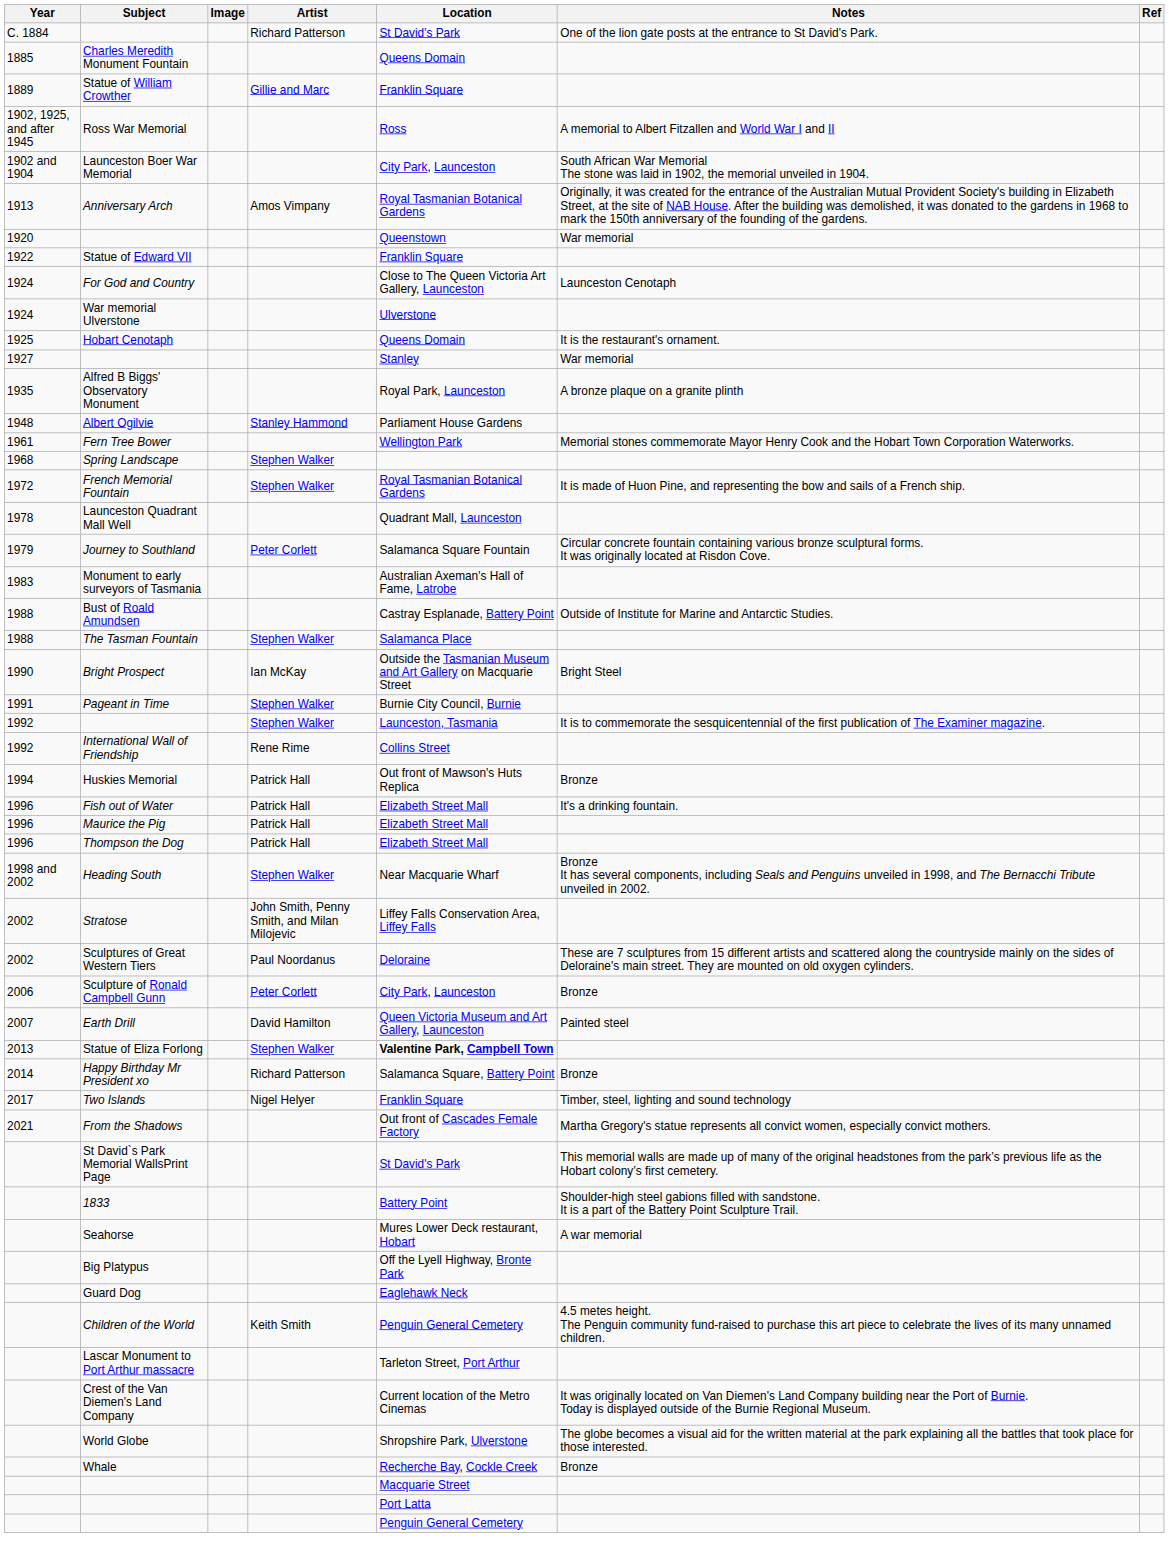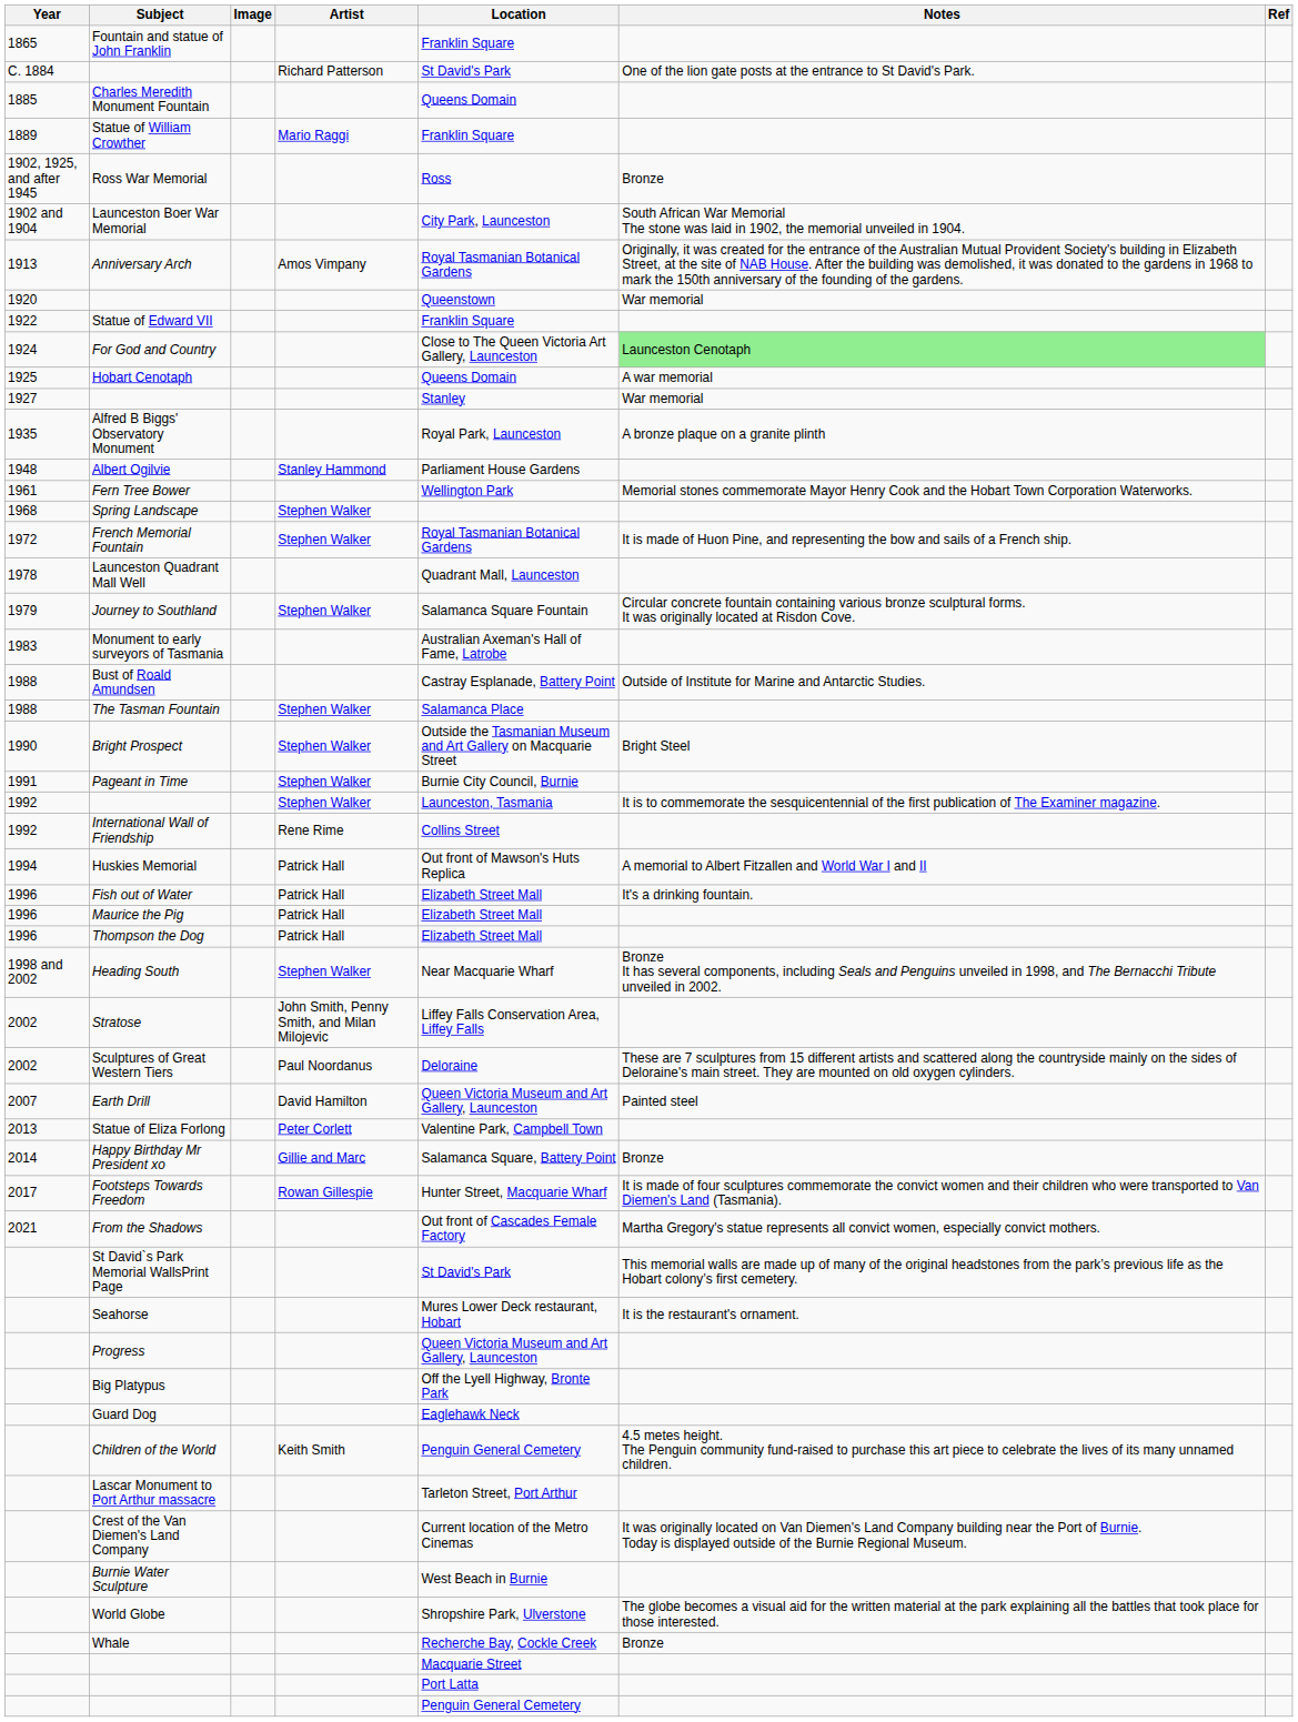 <table class="wikitable sortable">
 <tr>
 <th><strong>Year</strong></th>
 <th><strong>Subject</strong></th>
 <th><strong>Image</strong></th>
 <th><strong>Artist</strong></th>
 <th>Location</th>
 <th><strong>Notes</strong></th>
 <th><strong>Ref</strong></th>
+</tr>
+<tr>
+<td>1865</td>
+<td>Fountain and statue of <a href='#'>John Franklin</a></td>
+<td></td>
+<td></td>
+<td><a href='#'>Franklin Square</a><br></td>
+<td></td>
+<td></td>
 </tr>
 <tr>
 <td>C. 1884</td>
 <td></td>
 <td></td>
 <td>Richard Patterson</td>
 <td><a href='#'>St David's Park</a><br></td>
 <td>One of the lion gate posts at the entrance to St David's Park.</td>
 <td></td>
 </tr>
 <tr>
 <td>1885</td>
 <td><a href='#'>Charles Meredith</a> Monument Fountain</td>
 <td></td>
 <td></td>
 <td><a href='#'>Queens Domain</a><br></td>
 <td></td>
 <td></td>
 </tr>
 <tr>
 <td>1889</td>
 <td>Statue of <a href='#'>William Crowther</a></td>
 <td></td>
-<td><a href='#'>Gillie and Marc</a></td>
+<td><a href='#'>Mario Raggi</a></td>
 <td><a href='#'>Franklin Square</a><br></td>
 <td></td>
 <td></td>
 </tr>
 <tr>
 <td>1902, 1925, and after 1945</td>
 <td>Ross War Memorial</td>
 <td></td>
 <td></td>
 <td><a href='#'>Ross</a><br></td>
-<td>A memorial to Albert Fitzallen and <a href='#'>World War I</a> and <a href='#'>II</a></td>
+<td>Bronze</td>
 <td></td>
 </tr>
 <tr>
 <td>1902 and 1904</td>
 <td>Launceston Boer War Memorial</td>
 <td></td>
 <td></td>
 <td><a href='#'>City Park</a>, <a href='#'>Launceston</a><br></td>
 <td>South African War Memorial<br>The stone was laid in 1902, the memorial unveiled in 1904.</td>
 <td></td>
 </tr>
 <tr>
 <td>1913</td>
 <td><em>Anniversary Arch</em></td>
 <td></td>
 <td>Amos Vimpany</td>
 <td><a href='#'>Royal Tasmanian Botanical Gardens</a><br></td>
 <td>Originally, it was created for the entrance of the Australian Mutual Provident Society's building in Elizabeth Street, at the site of <a href='#'>NAB House</a>. After the building was demolished, it was donated to the gardens in 1968 to mark the 150th anniversary of the founding of the gardens.</td>
 <td></td>
 </tr>
 <tr>
 <td>1920</td>
 <td></td>
 <td></td>
 <td></td>
 <td><a href='#'>Queenstown</a><br></td>
 <td>War memorial</td>
 <td></td>
 </tr>
 <tr>
 <td>1922</td>
 <td>Statue of <a href='#'>Edward VII</a></td>
 <td></td>
 <td></td>
 <td><a href='#'>Franklin Square</a><br></td>
 <td></td>
 <td></td>
 </tr>
 <tr>
 <td>1924</td>
 <td><em>For God and Country</em></td>
 <td></td>
 <td></td>
 <td>Close to The Queen Victoria Art Gallery, <a href='#'>Launceston</a><br></td>
-<td>Launceston Cenotaph</td>
-<td></td>
-</tr>
-<tr>
-<td>1924</td>
-<td>War memorial Ulverstone</td>
-<td></td>
-<td></td>
-<td><a href='#'>Ulverstone</a><br></td>
-<td></td>
+<td style="background: lightgreen;">Launceston Cenotaph</td>
 <td></td>
 </tr>
 <tr>
 <td>1925</td>
 <td><a href='#'>Hobart Cenotaph</a></td>
 <td></td>
 <td></td>
 <td><a href='#'>Queens Domain</a><br></td>
-<td>It is the restaurant's ornament.</td>
+<td>A war memorial</td>
 <td></td>
 </tr>
 <tr>
 <td>1927</td>
 <td></td>
 <td></td>
 <td></td>
 <td><a href='#'>Stanley</a><br></td>
 <td>War memorial</td>
 <td></td>
 </tr>
 <tr>
 <td>1935</td>
 <td>Alfred B Biggs' Observatory Monument</td>
 <td></td>
 <td></td>
 <td>Royal Park, <a href='#'>Launceston</a><br></td>
 <td>A bronze plaque on a granite plinth</td>
 <td></td>
 </tr>
 <tr>
 <td>1948</td>
 <td><a href='#'>Albert Ogilvie</a></td>
 <td></td>
 <td><a href='#'>Stanley Hammond</a></td>
 <td>Parliament House Gardens<br></td>
 <td></td>
 <td></td>
 </tr>
 <tr>
 <td>1961</td>
 <td><em>Fern Tree Bower</em></td>
 <td></td>
 <td></td>
 <td><a href='#'>Wellington Park</a><br></td>
 <td>Memorial stones commemorate Mayor Henry Cook and the Hobart Town Corporation Waterworks.</td>
 <td></td>
 </tr>
 <tr>
 <td>1968</td>
 <td><em>Spring Landscape</em></td>
 <td></td>
 <td><a href='#'>Stephen Walker</a></td>
 <td></td>
 <td></td>
 <td></td>
 </tr>
 <tr>
 <td>1972</td>
 <td><em>French Memorial Fountain</em></td>
 <td></td>
 <td><a href='#'>Stephen Walker</a></td>
 <td><a href='#'>Royal Tasmanian Botanical Gardens</a><br></td>
 <td>It is made of Huon Pine, and representing the bow and sails of a French ship.</td>
 <td></td>
 </tr>
 <tr>
 <td>1978</td>
 <td>Launceston Quadrant Mall Well</td>
 <td></td>
 <td></td>
 <td>Quadrant Mall, <a href='#'>Launceston</a><br></td>
 <td></td>
 <td></td>
 </tr>
 <tr>
 <td>1979</td>
 <td><em>Journey to Southland</em></td>
 <td></td>
-<td><a href='#'>Peter Corlett</a></td>
+<td><a href='#'>Stephen Walker</a></td>
 <td>Salamanca Square Fountain<br></td>
 <td>Circular concrete fountain containing various bronze sculptural forms.<br>It was originally located at Risdon Cove.</td>
 <td></td>
 </tr>
 <tr>
 <td>1983</td>
 <td>Monument to early surveyors of Tasmania</td>
 <td></td>
 <td></td>
 <td>Australian Axeman's Hall of Fame, <a href='#'>Latrobe</a><br></td>
 <td></td>
 <td></td>
 </tr>
 <tr>
 <td>1988</td>
 <td>Bust of <a href='#'>Roald Amundsen</a></td>
 <td></td>
 <td></td>
 <td>Castray Esplanade, <a href='#'>Battery Point</a><br></td>
 <td>Outside of Institute for Marine and Antarctic Studies.</td>
 <td></td>
 </tr>
 <tr>
 <td>1988</td>
 <td><em>The Tasman Fountain</em></td>
 <td></td>
 <td><a href='#'>Stephen Walker</a></td>
 <td><a href='#'>Salamanca Place</a><br></td>
 <td></td>
 <td></td>
 </tr>
 <tr>
 <td>1990</td>
 <td><em>Bright Prospect</em></td>
 <td></td>
-<td>Ian McKay</td>
+<td><a href='#'>Stephen Walker</a></td>
 <td>Outside the <a href='#'>Tasmanian Museum and Art Gallery</a> on Macquarie Street<br></td>
 <td>Bright Steel</td>
 <td></td>
 </tr>
 <tr>
 <td>1991</td>
 <td><em>Pageant in Time</em></td>
 <td></td>
 <td><a href='#'>Stephen Walker</a></td>
 <td>Burnie City Council, <a href='#'>Burnie</a><br></td>
 <td></td>
 <td></td>
 </tr>
 <tr>
 <td>1992</td>
 <td></td>
 <td></td>
 <td><a href='#'>Stephen Walker</a></td>
 <td><a href='#'>Launceston, Tasmania</a><br></td>
 <td>It is to commemorate the sesquicentennial of the first publication of <a href='#'>The Examiner magazine</a>.</td>
 <td></td>
 </tr>
 <tr>
 <td>1992</td>
 <td><em>International Wall of Friendship</em></td>
 <td></td>
 <td>Rene Rime</td>
 <td><a href='#'>Collins Street</a><br></td>
 <td></td>
 <td></td>
 </tr>
 <tr>
 <td>1994</td>
 <td>Huskies Memorial</td>
 <td></td>
 <td>Patrick Hall</td>
 <td>Out front of Mawson's Huts Replica<br></td>
-<td>Bronze</td>
+<td>A memorial to Albert Fitzallen and <a href='#'>World War I</a> and <a href='#'>II</a></td>
 <td></td>
 </tr>
 <tr>
 <td>1996</td>
 <td><em>Fish out of Water</em></td>
 <td></td>
 <td>Patrick Hall</td>
 <td><a href='#'>Elizabeth Street Mall</a><br></td>
 <td>It's a drinking fountain.</td>
 <td></td>
 </tr>
 <tr>
 <td>1996</td>
 <td><em>Maurice the Pig</em></td>
 <td></td>
 <td>Patrick Hall</td>
 <td><a href='#'>Elizabeth Street Mall</a><br></td>
 <td></td>
 <td></td>
 </tr>
 <tr>
 <td>1996</td>
 <td><em>Thompson the Dog</em></td>
 <td></td>
 <td>Patrick Hall</td>
 <td><a href='#'>Elizabeth Street Mall</a><br></td>
 <td></td>
 <td></td>
 </tr>
 <tr>
 <td>1998 and 2002</td>
 <td><em>Heading South</em></td>
 <td></td>
 <td><a href='#'>Stephen Walker</a></td>
 <td>Near Macquarie Wharf<br></td>
 <td>Bronze<br>It has several components, including <em>Seals and Penguins</em> unveiled in 1998, and <em>The Bernacchi Tribute</em> unveiled in 2002.</td>
 <td></td>
 </tr>
 <tr>
 <td>2002</td>
 <td><em>Stratose</em></td>
 <td></td>
 <td>John Smith, Penny Smith, and Milan Milojevic</td>
 <td>Liffey Falls Conservation Area, <a href='#'>Liffey Falls</a></td>
 <td></td>
 <td></td>
 </tr>
 <tr>
 <td>2002</td>
 <td>Sculptures of Great Western Tiers</td>
 <td><br></td>
 <td>Paul Noordanus</td>
 <td><a href='#'>Deloraine</a></td>
 <td>These are 7 sculptures from 15 different artists and scattered along the countryside mainly on the sides of Deloraine's main street. They are mounted on old oxygen cylinders.</td>
 <td></td>
 </tr>
 <tr>
-<td>2006</td>
-<td>Sculpture of <a href='#'>Ronald Campbell Gunn</a></td>
-<td></td>
-<td><a href='#'>Peter Corlett</a></td>
-<td><a href='#'>City Park</a>, <a href='#'>Launceston</a><br></td>
-<td>Bronze</td>
-<td></td>
-</tr>
-<tr>
 <td>2007</td>
 <td><em>Earth Drill</em></td>
 <td></td>
 <td>David Hamilton</td>
 <td><a href='#'>Queen Victoria Museum and Art Gallery</a>, <a href='#'>Launceston</a><br></td>
 <td>Painted steel</td>
 <td></td>
 </tr>
 <tr>
 <td>2013</td>
 <td>Statue of Eliza Forlong</td>
 <td></td>
-<td><a href='#'>Stephen Walker</a></td>
-<td><strong>Valentine Park, <a href='#'>Campbell Town</a><br></strong></td>
+<td><a href='#'>Peter Corlett</a></td>
+<td>Valentine Park, <a href='#'>Campbell Town</a><br></td>
 <td></td>
 <td></td>
 </tr>
 <tr>
 <td>2014</td>
 <td><em>Happy Birthday Mr President xo</em></td>
 <td></td>
-<td>Richard Patterson</td>
+<td><a href='#'>Gillie and Marc</a></td>
 <td>Salamanca Square, <a href='#'>Battery Point</a><br></td>
 <td>Bronze</td>
 <td></td>
 </tr>
 <tr>
 <td>2017</td>
-<td><em>Two Islands</em></td>
+<td><em>Footsteps Towards Freedom</em></td>
 <td></td>
-<td>Nigel Helyer</td>
-<td><a href='#'>Franklin Square</a><br></td>
-<td>Timber, steel, lighting and sound technology</td>
+<td><a href='#'>Rowan Gillespie</a></td>
+<td>Hunter Street, <a href='#'>Macquarie Wharf</a><br></td>
+<td>It is made of four sculptures commemorate the convict women and their children who were transported to <a href='#'>Van Diemen's Land</a> (Tasmania).</td>
 <td></td>
 </tr>
 <tr>
 <td>2021</td>
 <td><em>From the Shadows</em></td>
 <td></td>
 <td></td>
 <td>Out front of <a href='#'>Cascades Female Factory</a><br></td>
 <td>Martha Gregory's statue represents all convict women, especially convict mothers.</td>
 <td></td>
 </tr>
 <tr>
 <td></td>
 <td>St David`s Park Memorial WallsPrint Page</td>
 <td></td>
 <td></td>
 <td><a href='#'>St David's Park</a><br></td>
 <td>This memorial walls are made up of many of the original headstones from the park’s previous life as the Hobart colony’s first cemetery.</td>
 <td></td>
 </tr>
 <tr>
 <td></td>
-<td><em>1833</em></td>
+<td>Seahorse</td>
 <td></td>
 <td></td>
-<td><a href='#'>Battery Point</a><br></td>
-<td>Shoulder-high steel gabions filled with sandstone.<br>It is a part of the Battery Point Sculpture Trail.</td>
+<td>Mures Lower Deck restaurant, <a href='#'>Hobart</a><br></td>
+<td>It is the restaurant's ornament.</td>
 <td></td>
 </tr>
 <tr>
 <td></td>
-<td>Seahorse</td>
+<td><em>Progress</em></td>
 <td></td>
 <td></td>
-<td>Mures Lower Deck restaurant, <a href='#'>Hobart</a><br></td>
-<td>A war memorial</td>
+<td><a href='#'>Queen Victoria Museum and Art Gallery</a>, <a href='#'>Launceston</a><br></td>
+<td></td>
 <td></td>
 </tr>
 <tr>
 <td></td>
 <td>Big Platypus</td>
 <td></td>
 <td></td>
 <td>Off the Lyell Highway, <a href='#'>Bronte Park</a><br></td>
 <td></td>
 <td></td>
 </tr>
 <tr>
 <td></td>
 <td>Guard Dog</td>
 <td></td>
 <td></td>
 <td><a href='#'>Eaglehawk Neck</a></td>
 <td></td>
 <td></td>
 </tr>
 <tr>
 <td></td>
 <td><em>Children of the World</em></td>
 <td></td>
 <td>Keith Smith</td>
 <td><a href='#'>Penguin General Cemetery</a></td>
 <td>4.5 metes height.<br>The Penguin community fund-raised to purchase this art piece to celebrate the lives of its many unnamed children.</td>
 <td></td>
 </tr>
 <tr>
 <td></td>
 <td>Lascar Monument to <a href='#'>Port Arthur massacre</a></td>
 <td></td>
 <td></td>
 <td>Tarleton Street, <a href='#'>Port Arthur</a><br></td>
 <td></td>
 <td></td>
 </tr>
 <tr>
 <td></td>
 <td>Crest of the Van Diemen's Land Company</td>
 <td></td>
 <td></td>
 <td>Current location of the Metro Cinemas<br></td>
 <td>It was originally located on Van Diemen's Land Company building near the Port of <a href='#'>Burnie</a>.<br>Today is displayed outside of the Burnie Regional Museum.</td>
 <td></td>
 </tr>
 <tr>
 <td></td>
+<td><em>Burnie Water Sculpture</em></td>
+<td></td>
+<td></td>
+<td>West Beach in <a href='#'>Burnie</a><br></td>
+<td></td>
+<td></td>
+</tr>
+<tr>
+<td></td>
 <td>World Globe</td>
 <td></td>
 <td></td>
 <td>Shropshire Park, <a href='#'>Ulverstone</a><br></td>
 <td>The globe becomes a visual aid for the written material at the park explaining all the battles that took place for those interested.</td>
 <td></td>
 </tr>
 <tr>
 <td></td>
 <td>Whale</td>
 <td></td>
 <td></td>
 <td><a href='#'>Recherche Bay</a>, <a href='#'>Cockle Creek</a></td>
 <td>Bronze</td>
 <td></td>
 </tr>
 <tr>
 <td></td>
 <td></td>
 <td></td>
 <td></td>
 <td><a href='#'>Macquarie Street</a><br></td>
 <td></td>
 <td></td>
 </tr>
 <tr>
 <td></td>
 <td></td>
 <td></td>
 <td></td>
 <td><a href='#'>Port Latta</a><br></td>
 <td></td>
 <td></td>
 </tr>
 <tr>
 <td></td>
 <td></td>
 <td></td>
 <td></td>
 <td><a href='#'>Penguin General Cemetery</a></td>
 <td></td>
 <td></td>
 </tr>
 </table>
